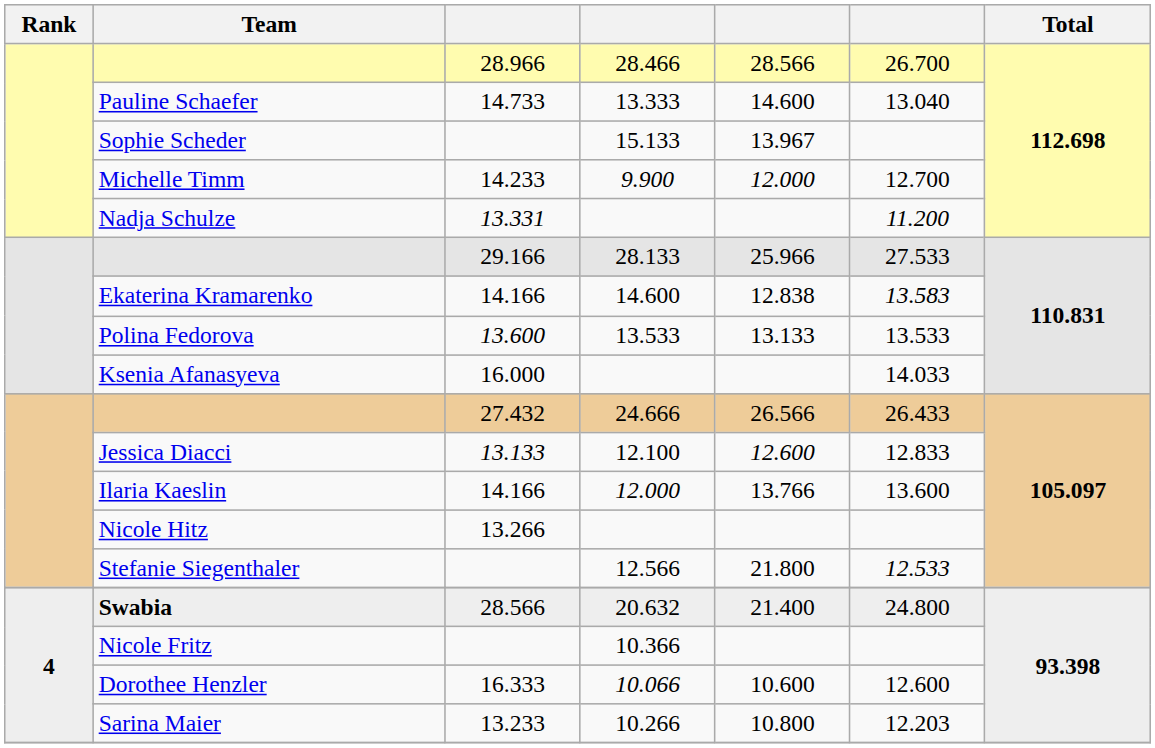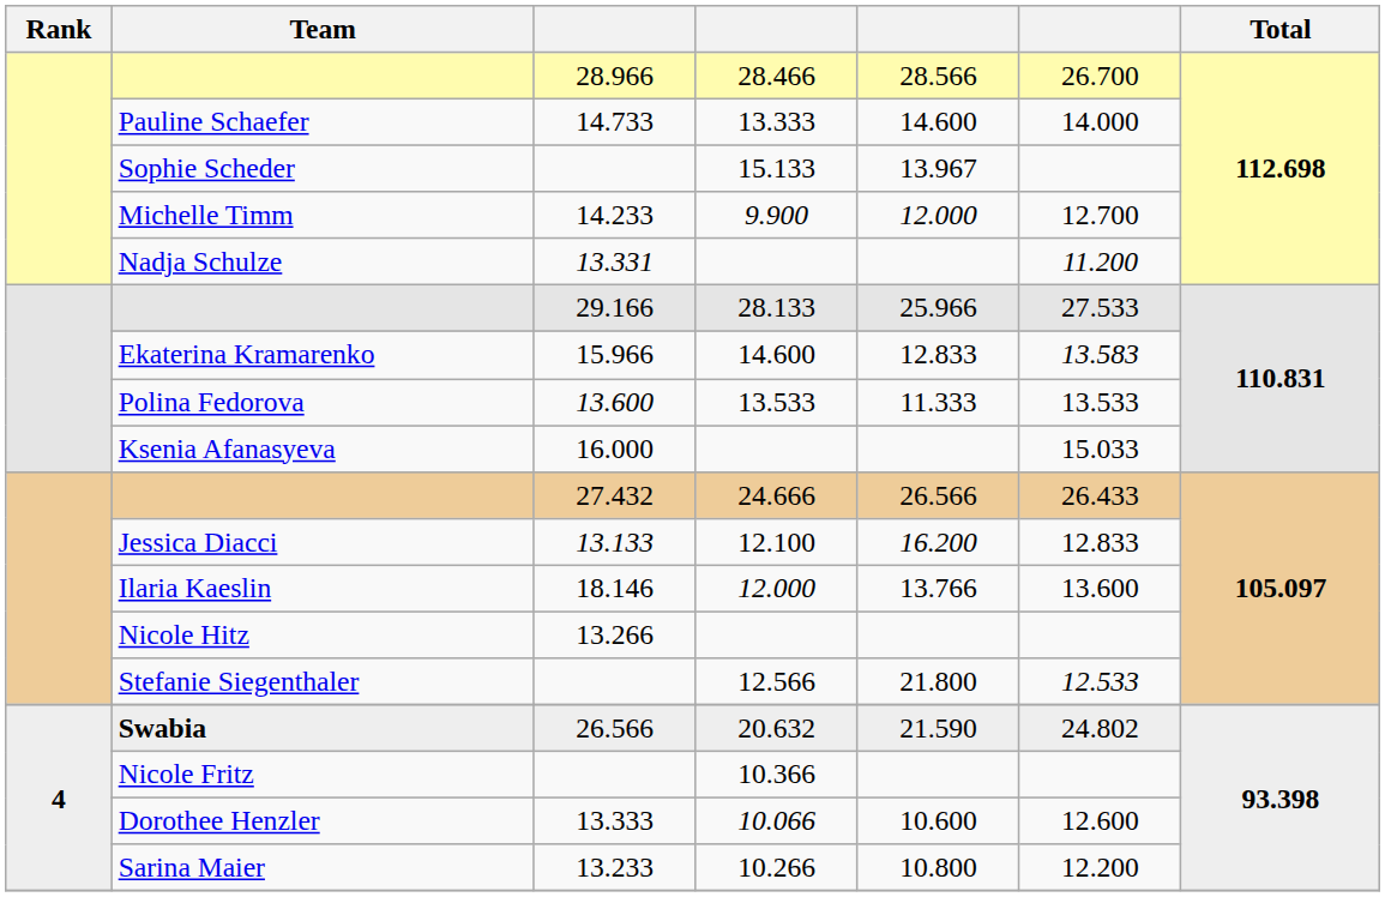 <table class="wikitable" style="text-align:center; font-size:95%">
 <tr>
 <th scope="col" style="width:50px;">Rank</th>
 <th scope="col" style="width:220px;">Team</th>
 <th scope="col" style="width:80px;"></th>
 <th scope="col" style="width:80px;"></th>
 <th scope="col" style="width:80px;"></th>
 <th scope="col" style="width:80px;"></th>
 <th scope="col" style="width:100px;">Total</th>
 </tr>
 <tr style="background:#fffcaf;">
 <td rowspan=5></td>
 <td style="text-align:left;"><strong></strong></td>
 <td>28.966</td>
 <td>28.466</td>
 <td>28.566</td>
 <td>26.700</td>
 <td rowspan=5><strong>112.698</strong></td>
 </tr>
 <tr>
 <td style="text-align:left;"><a href='#'>Pauline Schaefer</a></td>
 <td>14.733</td>
 <td>13.333</td>
 <td>14.600</td>
-<td>13.040</td>
+<td>14.000</td>
 </tr>
 <tr>
 <td style="text-align:left;"><a href='#'>Sophie Scheder</a></td>
 <td></td>
 <td>15.133</td>
 <td>13.967</td>
 <td></td>
 </tr>
 <tr>
 <td style="text-align:left;"><a href='#'>Michelle Timm</a></td>
 <td>14.233</td>
 <td><em>9.900</em></td>
 <td><em>12.000</em></td>
 <td>12.700</td>
 </tr>
 <tr>
 <td style="text-align:left;"><a href='#'>Nadja Schulze</a></td>
 <td><em>13.331</em></td>
 <td></td>
 <td></td>
 <td><em>11.200</em></td>
 </tr>
 <tr style="background:#e5e5e5;">
 <td rowspan=4></td>
 <td style="text-align:left;"><strong></strong></td>
 <td>29.166</td>
 <td>28.133</td>
 <td>25.966</td>
 <td>27.533</td>
 <td rowspan=4><strong>110.831</strong></td>
 </tr>
 <tr>
 <td style="text-align:left;"><a href='#'>Ekaterina Kramarenko</a></td>
-<td>14.166</td>
+<td>15.966</td>
 <td>14.600</td>
-<td>12.838</td>
+<td>12.833</td>
 <td><em>13.583</em></td>
 </tr>
 <tr>
 <td style="text-align:left;"><a href='#'>Polina Fedorova</a></td>
 <td><em>13.600</em></td>
 <td>13.533</td>
-<td>13.133</td>
+<td>11.333</td>
 <td>13.533</td>
 </tr>
 <tr>
 <td style="text-align:left;"><a href='#'>Ksenia Afanasyeva</a></td>
 <td>16.000</td>
 <td></td>
 <td></td>
-<td>14.033</td>
+<td>15.033</td>
 </tr>
 <tr style="background:#ec9;">
 <td rowspan=5></td>
 <td style="text-align:left;"><strong></strong></td>
 <td>27.432</td>
 <td>24.666</td>
 <td>26.566</td>
 <td>26.433</td>
 <td rowspan=5><strong>105.097</strong></td>
 </tr>
 <tr>
 <td style="text-align:left;"><a href='#'>Jessica Diacci</a></td>
 <td><em>13.133</em></td>
 <td>12.100</td>
-<td><em>12.600</em></td>
+<td><em>16.200</em></td>
 <td>12.833</td>
 </tr>
 <tr>
 <td style="text-align:left;"><a href='#'>Ilaria Kaeslin</a></td>
-<td>14.166</td>
+<td>18.146</td>
 <td><em>12.000</em></td>
 <td>13.766</td>
 <td>13.600</td>
 </tr>
 <tr>
 <td style="text-align:left;"><a href='#'>Nicole Hitz</a></td>
 <td>13.266</td>
 <td></td>
 <td></td>
 <td></td>
 </tr>
 <tr>
 <td style="text-align:left;"><a href='#'>Stefanie Siegenthaler</a></td>
 <td></td>
 <td>12.566</td>
 <td>21.800</td>
 <td><em>12.533</em></td>
 </tr>
 <tr>
 </tr>
 <tr style="background:#eee;">
 <td rowspan=4><strong>4</strong></td>
 <td style="text-align:left;"><strong>Swabia</strong></td>
-<td>28.566</td>
+<td>26.566</td>
 <td>20.632</td>
-<td>21.400</td>
-<td>24.800</td>
+<td>21.590</td>
+<td>24.802</td>
 <td rowspan=4><strong>93.398</strong></td>
 </tr>
 <tr>
 <td style="text-align:left;"><a href='#'>Nicole Fritz</a></td>
 <td></td>
 <td>10.366</td>
 <td></td>
 <td></td>
 </tr>
 <tr>
 <td style="text-align:left;"><a href='#'>Dorothee Henzler</a></td>
-<td>16.333</td>
+<td>13.333</td>
 <td><em>10.066</em></td>
 <td>10.600</td>
 <td>12.600</td>
 </tr>
 <tr>
 <td style="text-align:left;"><a href='#'>Sarina Maier</a></td>
 <td>13.233</td>
 <td>10.266</td>
 <td>10.800</td>
-<td>12.203</td>
+<td>12.200</td>
 </tr>
 <tr>
 </tr>
 </table>
